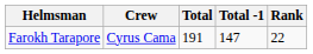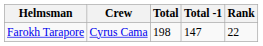 <table class="wikitable">
 <tr>
 <th>Helmsman</th>
 <th>Crew</th>
 <th>Total</th>
 <th>Total -1</th>
 <th>Rank</th>
 </tr>
 <tr>
 <td><a href='#'>Farokh Tarapore</a></td>
 <td><a href='#'>Cyrus Cama</a></td>
-<td>191</td>
+<td>198</td>
 <td>147</td>
 <td>22</td>
 </tr>
 </table>
